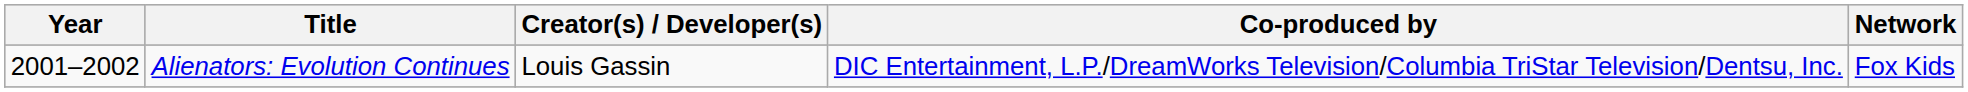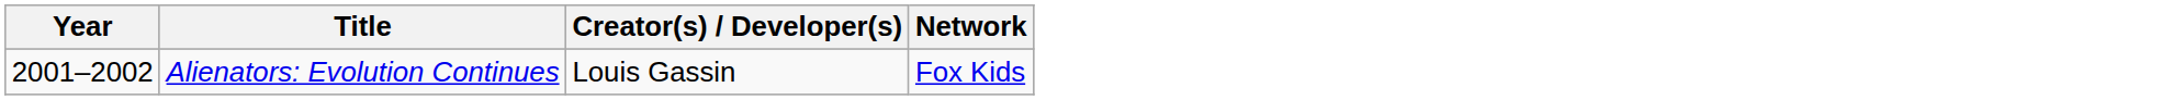 <table class="wikitable sortable">
 <tr>
 <th>Year</th>
 <th>Title</th>
 <th>Creator(s) / Developer(s)</th>
-<th>Co-produced by</th>
 <th>Network</th>
 </tr>
 <tr>
 <td>2001–2002</td>
 <td><em><a href='#'>Alienators: Evolution Continues</a></em></td>
 <td>Louis Gassin</td>
-<td><a href='#'>DIC Entertainment, L.P.</a>/<a href='#'>DreamWorks Television</a>/<a href='#'>Columbia TriStar Television</a>/<a href='#'>Dentsu, Inc.</a></td>
 <td><a href='#'>Fox Kids</a></td>
 </tr>
 </table>
